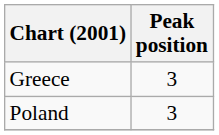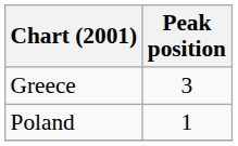 <table class="wikitable sortable plainrowheaders">
 <tr>
 <th>Chart (2001)</th>
 <th>Peak<br>position</th>
 </tr>
 <tr>
 <td>Greece</td>
 <td align="center">3</td>
 </tr>
 <tr>
 <td>Poland</td>
-<td align="center">3</td>
+<td align="center">1</td>
 </tr>
 <tr>
 </tr>
 </table>
